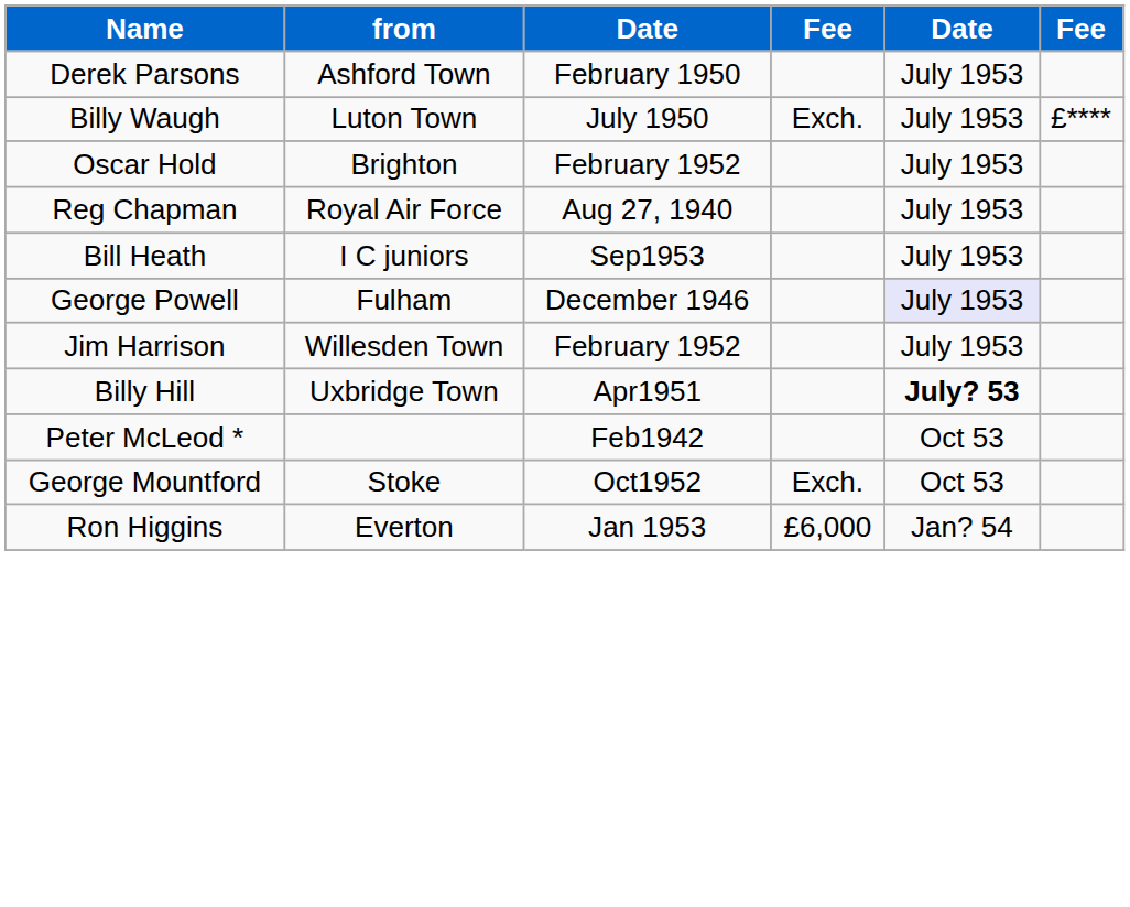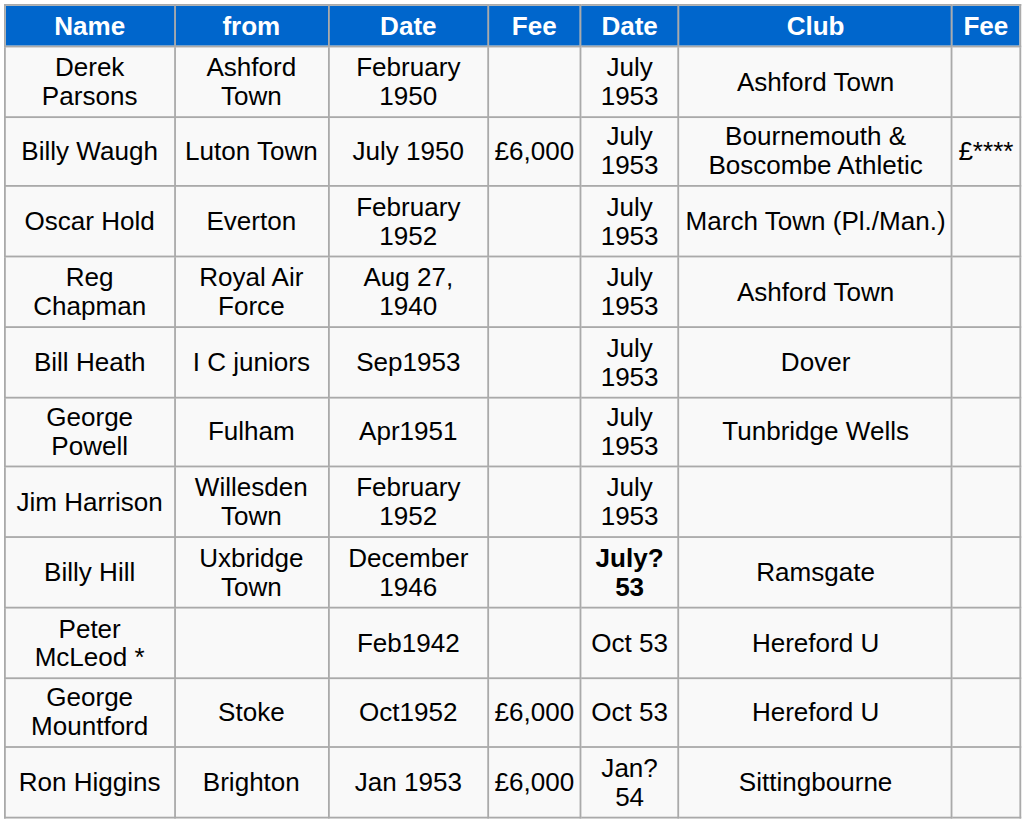 <table class="wikitable" style="text-align:center; font-size:90%; width:90%;">
 <tr>
 <th style="background:#0066CC; color:#FFFFFF; text-align:center;"><strong>Name</strong></th>
 <th style="background:#0066CC; color:#FFFFFF; text-align:center;">from</th>
 <th style="background:#0066CC; color:#FFFFFF; text-align:center;">Date</th>
 <th style="background:#0066CC; color:#FFFFFF; text-align:center;">Fee</th>
 <th style="background:#0066CC; color:#FFFFFF; text-align:center;"><strong>Date</strong></th>
+<th style="background:#0066CC; color:#FFFFFF; text-align:center;">Club</th>
 <th style="background:#0066CC; color:#FFFFFF; text-align:center;">Fee</th>
 </tr>
 <tr>
 <td>Derek Parsons</td>
 <td>Ashford Town</td>
 <td>February 1950</td>
 <td></td>
 <td>July 1953</td>
+<td>Ashford Town</td>
 <td></td>
 </tr>
 <tr>
 <td>Billy Waugh</td>
 <td>Luton Town</td>
 <td>July 1950</td>
-<td>Exch.</td>
+<td>£6,000</td>
 <td>July 1953</td>
+<td>Bournemouth & Boscombe Athletic</td>
 <td>£****</td>
 </tr>
 <tr>
 <td>Oscar Hold</td>
-<td>Brighton</td>
+<td>Everton</td>
 <td>February 1952</td>
 <td></td>
 <td>July 1953</td>
+<td>March Town (Pl./Man.)</td>
 <td></td>
 </tr>
 <tr>
 <td>Reg Chapman</td>
 <td>Royal Air Force</td>
 <td>Aug 27, 1940</td>
 <td></td>
 <td>July 1953</td>
+<td>Ashford Town</td>
 <td></td>
 </tr>
 <tr>
 <td>Bill Heath</td>
 <td>I C juniors</td>
 <td>Sep1953</td>
 <td></td>
 <td>July 1953</td>
+<td>Dover</td>
 <td></td>
 </tr>
 <tr>
 <td>George Powell</td>
 <td>Fulham</td>
-<td>December 1946</td>
+<td>Apr1951</td>
 <td></td>
-<td style="background: lavender;">July 1953</td>
+<td>July 1953</td>
+<td>Tunbridge Wells</td>
 <td></td>
 </tr>
 <tr>
 <td>Jim Harrison</td>
 <td>Willesden Town</td>
 <td>February 1952</td>
 <td></td>
 <td>July 1953</td>
 <td></td>
+<td></td>
 </tr>
 <tr>
 <td>Billy Hill</td>
 <td>Uxbridge Town</td>
-<td>Apr1951</td>
+<td>December 1946</td>
 <td></td>
 <td><strong>July? 53</strong></td>
+<td>Ramsgate</td>
 <td></td>
 </tr>
 <tr>
 <td>Peter McLeod *</td>
 <td></td>
 <td>Feb1942</td>
 <td></td>
 <td>Oct 53</td>
+<td>Hereford U</td>
 <td></td>
 </tr>
 <tr>
 <td>George Mountford</td>
 <td>Stoke</td>
 <td>Oct1952</td>
-<td>Exch.</td>
+<td>£6,000</td>
 <td>Oct 53</td>
+<td>Hereford U</td>
 <td></td>
 </tr>
 <tr>
 <td>Ron Higgins</td>
-<td>Everton</td>
+<td>Brighton</td>
 <td>Jan 1953</td>
 <td>£6,000</td>
 <td>Jan? 54</td>
+<td>Sittingbourne</td>
 <td></td>
 </tr>
 </table>
